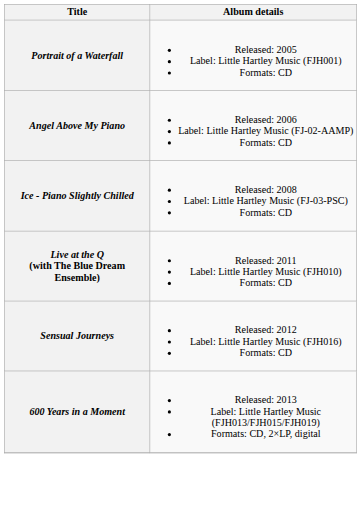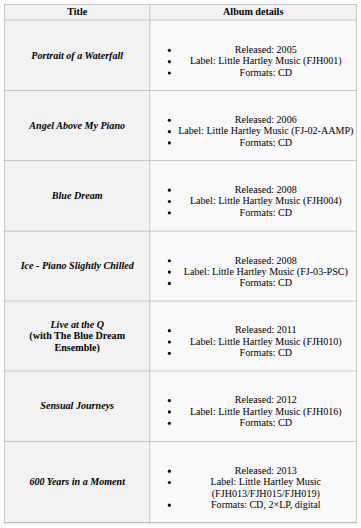 <table class="wikitable plainrowheaders" style="text-align:center;">
 <tr>
 <th scope="col" rowspan="1" style="width:14em;">Title</th>
 <th scope="col" rowspan="1" style="width:20em;">Album details</th>
 </tr>
 <tr>
 <th scope="row"><em>Portrait of a Waterfall</em></th>
 <td><br><ul><li>Released: 2005</li><li>Label: Little Hartley Music (FJH001)</li><li>Formats: CD</li></ul></td>
 </tr>
 <tr>
 <th scope="row"><em>Angel Above My Piano</em></th>
 <td><br><ul><li>Released: 2006</li><li>Label: Little Hartley Music (FJ-02-AAMP)</li><li>Formats: CD</li></ul></td>
+</tr>
+<tr>
+<th scope="row"><em>Blue Dream</em></th>
+<td><br><ul><li>Released: 2008</li><li>Label: Little Hartley Music (FJH004)</li><li>Formats: CD</li></ul></td>
 </tr>
 <tr>
 <th scope="row"><em>Ice - Piano Slightly Chilled</em></th>
 <td><br><ul><li>Released: 2008</li><li>Label: Little Hartley Music (FJ-03-PSC)</li><li>Formats: CD</li></ul></td>
 </tr>
 <tr>
 <th scope="row"><em>Live at the Q</em> <br> (with The Blue Dream Ensemble)</th>
 <td><br><ul><li>Released: 2011</li><li>Label: Little Hartley Music (FJH010)</li><li>Formats: CD</li></ul></td>
 </tr>
 <tr>
 <th scope="row"><em>Sensual Journeys</em></th>
 <td><br><ul><li>Released: 2012</li><li>Label: Little Hartley Music (FJH016)</li><li>Formats: CD</li></ul></td>
 </tr>
 <tr>
 <th scope="row"><em>600 Years in a Moment</em></th>
 <td><br><ul><li>Released: 2013</li><li>Label: Little Hartley Music (FJH013/FJH015/FJH019)</li><li>Formats: CD, 2×LP, digital</li></ul></td>
 </tr>
 <tr>
 </tr>
 </table>
